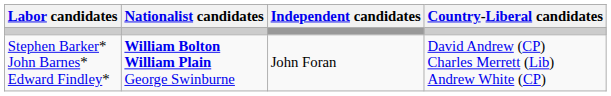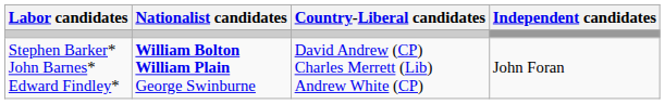 <table class="wikitable">
 <tr>
 <th><a href='#'>Labor</a> candidates</th>
 <th><a href='#'>Nationalist</a> candidates</th>
+<th><a href='#'>Country</a>-<a href='#'>Liberal</a> candidates</th>
 <th><a href='#'>Independent</a> candidates</th>
-<th><a href='#'>Country</a>-<a href='#'>Liberal</a> candidates</th>
 </tr>
 <tr bgcolor="#cccccc">
 <td></td>
 <td></td>
+<td></td>
 <td bgcolor="#999999"></td>
-<td></td>
 </tr>
 <tr>
 <td><a href='#'>Stephen Barker</a>*<br><a href='#'>John Barnes</a>*<br><a href='#'>Edward Findley</a>*</td>
 <td><strong><a href='#'>William Bolton</a></strong><br><strong><a href='#'>William Plain</a></strong><br><a href='#'>George Swinburne</a></td>
+<td><a href='#'>David Andrew</a> (<a href='#'>CP</a>)<br><a href='#'>Charles Merrett</a> (<a href='#'>Lib</a>)<br><a href='#'>Andrew White</a> (<a href='#'>CP</a>)</td>
 <td>John Foran</td>
-<td><a href='#'>David Andrew</a> (<a href='#'>CP</a>)<br><a href='#'>Charles Merrett</a> (<a href='#'>Lib</a>)<br><a href='#'>Andrew White</a> (<a href='#'>CP</a>)</td>
 </tr>
 </table>
